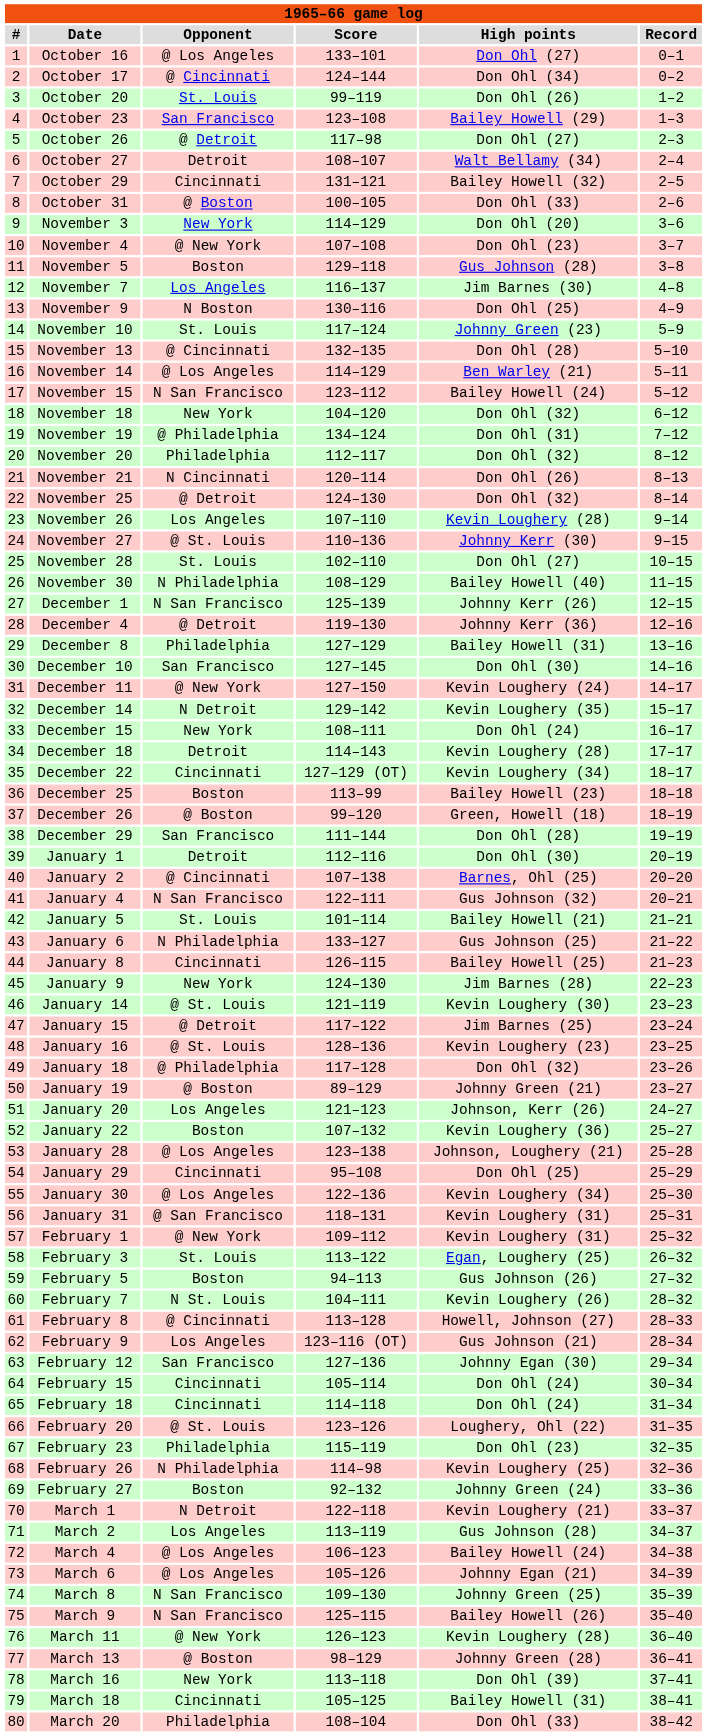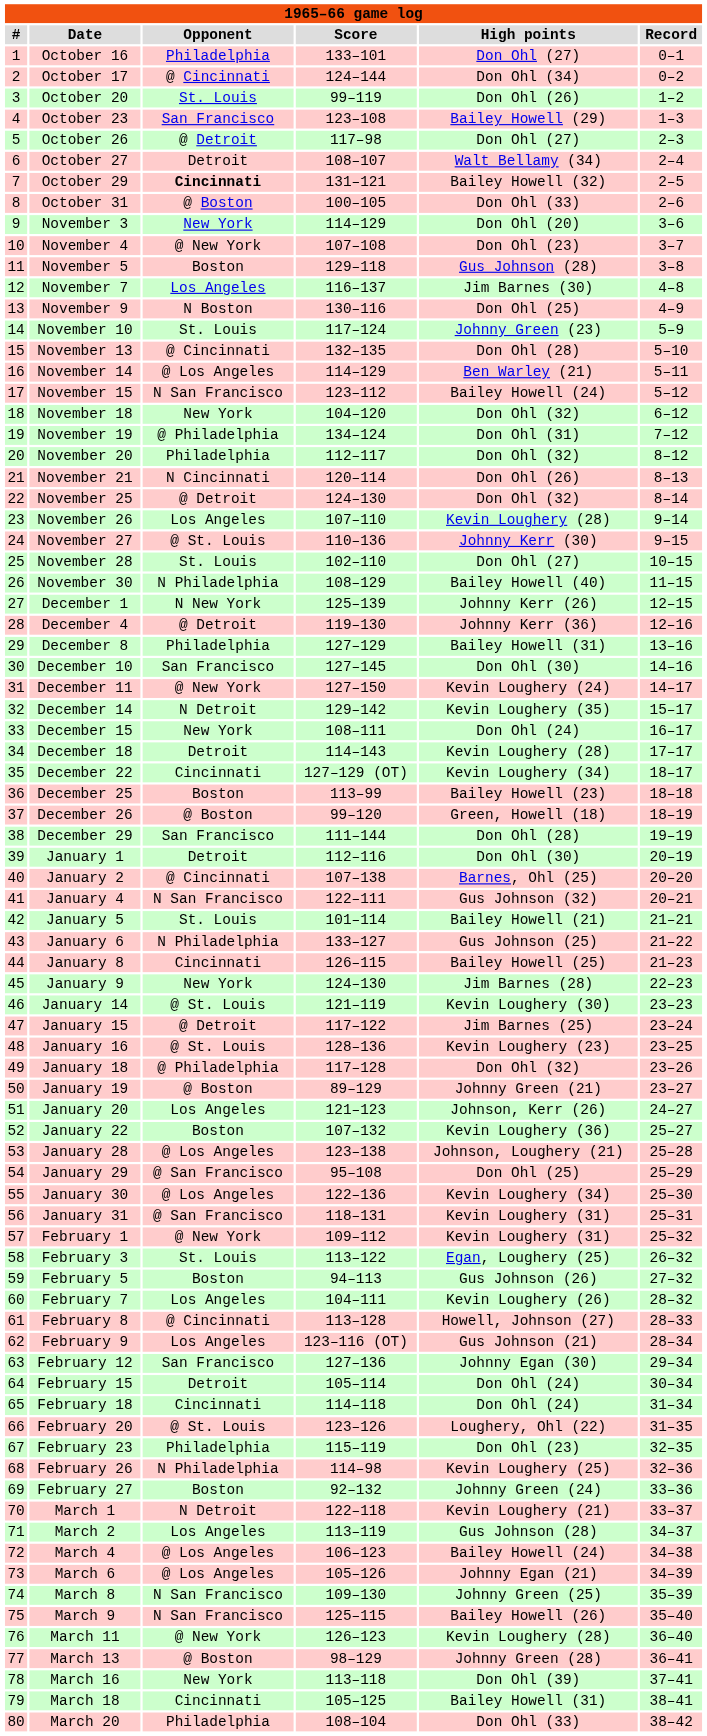 <table class="toccolours collapsible" width=50% style="clear:both; margin:1.5em auto; text-align:center">
 <tr>
 <th colspan=11 style="background:#F15110; color:#000000;">1965–66 game log</th>
 </tr>
 <tr align="center" bgcolor="#dddddd">
 <td><strong>#</strong></td>
 <td><strong>Date</strong></td>
 <td><strong>Opponent</strong></td>
 <td><strong>Score</strong></td>
 <td><strong>High points</strong></td>
 <td><strong>Record</strong></td>
 </tr>
 <tr align="center" bgcolor="ffcccc">
 <td>1</td>
 <td>October 16</td>
-<td>@ Los Angeles</td>
+<td><a href='#'>Philadelphia</a></td>
 <td>133–101</td>
 <td><a href='#'>Don Ohl</a> (27)</td>
 <td>0–1</td>
 </tr>
 <tr align="center" bgcolor="ffcccc">
 <td>2</td>
 <td>October 17</td>
 <td>@ <a href='#'>Cincinnati</a></td>
 <td>124–144</td>
 <td>Don Ohl (34)</td>
 <td>0–2</td>
 </tr>
 <tr align="center" bgcolor="ccffcc">
 <td>3</td>
 <td>October 20</td>
 <td><a href='#'>St. Louis</a></td>
 <td>99–119</td>
 <td>Don Ohl (26)</td>
 <td>1–2</td>
 </tr>
 <tr align="center" bgcolor="ffcccc">
 <td>4</td>
 <td>October 23</td>
 <td><a href='#'>San Francisco</a></td>
 <td>123–108</td>
 <td><a href='#'>Bailey Howell</a> (29)</td>
 <td>1–3</td>
 </tr>
 <tr align="center" bgcolor="ccffcc">
 <td>5</td>
 <td>October 26</td>
 <td>@ <a href='#'>Detroit</a></td>
 <td>117–98</td>
 <td>Don Ohl (27)</td>
 <td>2–3</td>
 </tr>
 <tr align="center" bgcolor="ffcccc">
 <td>6</td>
 <td>October 27</td>
 <td>Detroit</td>
 <td>108–107</td>
 <td><a href='#'>Walt Bellamy</a> (34)</td>
 <td>2–4</td>
 </tr>
 <tr align="center" bgcolor="ffcccc">
 <td>7</td>
 <td>October 29</td>
-<td>Cincinnati</td>
+<td><strong>Cincinnati</strong></td>
 <td>131–121</td>
 <td>Bailey Howell (32)</td>
 <td>2–5</td>
 </tr>
 <tr align="center" bgcolor="ffcccc">
 <td>8</td>
 <td>October 31</td>
 <td>@ <a href='#'>Boston</a></td>
 <td>100–105</td>
 <td>Don Ohl (33)</td>
 <td>2–6</td>
 </tr>
 <tr align="center" bgcolor="ccffcc">
 <td>9</td>
 <td>November 3</td>
 <td><a href='#'>New York</a></td>
 <td>114–129</td>
 <td>Don Ohl (20)</td>
 <td>3–6</td>
 </tr>
 <tr align="center" bgcolor="ffcccc">
 <td>10</td>
 <td>November 4</td>
 <td>@ New York</td>
 <td>107–108</td>
 <td>Don Ohl (23)</td>
 <td>3–7</td>
 </tr>
 <tr align="center" bgcolor="ffcccc">
 <td>11</td>
 <td>November 5</td>
 <td>Boston</td>
 <td>129–118</td>
 <td><a href='#'>Gus Johnson</a> (28)</td>
 <td>3–8</td>
 </tr>
 <tr align="center" bgcolor="ccffcc">
 <td>12</td>
 <td>November 7</td>
 <td><a href='#'>Los Angeles</a></td>
 <td>116–137</td>
 <td>Jim Barnes (30)</td>
 <td>4–8</td>
 </tr>
 <tr align="center" bgcolor="ffcccc">
 <td>13</td>
 <td>November 9</td>
 <td>N Boston</td>
 <td>130–116</td>
 <td>Don Ohl (25)</td>
 <td>4–9</td>
 </tr>
 <tr align="center" bgcolor="ccffcc">
 <td>14</td>
 <td>November 10</td>
 <td>St. Louis</td>
 <td>117–124</td>
 <td><a href='#'>Johnny Green</a> (23)</td>
 <td>5–9</td>
 </tr>
 <tr align="center" bgcolor="ffcccc">
 <td>15</td>
 <td>November 13</td>
 <td>@ Cincinnati</td>
 <td>132–135</td>
 <td>Don Ohl (28)</td>
 <td>5–10</td>
 </tr>
 <tr align="center" bgcolor="ffcccc">
 <td>16</td>
 <td>November 14</td>
 <td>@ Los Angeles</td>
 <td>114–129</td>
 <td><a href='#'>Ben Warley</a> (21)</td>
 <td>5–11</td>
 </tr>
 <tr align="center" bgcolor="ffcccc">
 <td>17</td>
 <td>November 15</td>
 <td>N San Francisco</td>
 <td>123–112</td>
 <td>Bailey Howell (24)</td>
 <td>5–12</td>
 </tr>
 <tr align="center" bgcolor="ccffcc">
 <td>18</td>
 <td>November 18</td>
 <td>New York</td>
 <td>104–120</td>
 <td>Don Ohl (32)</td>
 <td>6–12</td>
 </tr>
 <tr align="center" bgcolor="ccffcc">
 <td>19</td>
 <td>November 19</td>
 <td>@ Philadelphia</td>
 <td>134–124</td>
 <td>Don Ohl (31)</td>
 <td>7–12</td>
 </tr>
 <tr align="center" bgcolor="ccffcc">
 <td>20</td>
 <td>November 20</td>
 <td>Philadelphia</td>
 <td>112–117</td>
 <td>Don Ohl (32)</td>
 <td>8–12</td>
 </tr>
 <tr align="center" bgcolor="ffcccc">
 <td>21</td>
 <td>November 21</td>
 <td>N Cincinnati</td>
 <td>120–114</td>
 <td>Don Ohl (26)</td>
 <td>8–13</td>
 </tr>
 <tr align="center" bgcolor="ffcccc">
 <td>22</td>
 <td>November 25</td>
 <td>@ Detroit</td>
 <td>124–130</td>
 <td>Don Ohl (32)</td>
 <td>8–14</td>
 </tr>
 <tr align="center" bgcolor="ccffcc">
 <td>23</td>
 <td>November 26</td>
 <td>Los Angeles</td>
 <td>107–110</td>
 <td><a href='#'>Kevin Loughery</a> (28)</td>
 <td>9–14</td>
 </tr>
 <tr align="center" bgcolor="ffcccc">
 <td>24</td>
 <td>November 27</td>
 <td>@ St. Louis</td>
 <td>110–136</td>
 <td><a href='#'>Johnny Kerr</a> (30)</td>
 <td>9–15</td>
 </tr>
 <tr align="center" bgcolor="ccffcc">
 <td>25</td>
 <td>November 28</td>
 <td>St. Louis</td>
 <td>102–110</td>
 <td>Don Ohl (27)</td>
 <td>10–15</td>
 </tr>
 <tr align="center" bgcolor="ccffcc">
 <td>26</td>
 <td>November 30</td>
 <td>N Philadelphia</td>
 <td>108–129</td>
 <td>Bailey Howell (40)</td>
 <td>11–15</td>
 </tr>
 <tr align="center" bgcolor="ccffcc">
 <td>27</td>
 <td>December 1</td>
-<td>N San Francisco</td>
+<td>N New York</td>
 <td>125–139</td>
 <td>Johnny Kerr (26)</td>
 <td>12–15</td>
 </tr>
 <tr align="center" bgcolor="ffcccc">
 <td>28</td>
 <td>December 4</td>
 <td>@ Detroit</td>
 <td>119–130</td>
 <td>Johnny Kerr (36)</td>
 <td>12–16</td>
 </tr>
 <tr align="center" bgcolor="ccffcc">
 <td>29</td>
 <td>December 8</td>
 <td>Philadelphia</td>
 <td>127–129</td>
 <td>Bailey Howell (31)</td>
 <td>13–16</td>
 </tr>
 <tr align="center" bgcolor="ccffcc">
 <td>30</td>
 <td>December 10</td>
 <td>San Francisco</td>
 <td>127–145</td>
 <td>Don Ohl (30)</td>
 <td>14–16</td>
 </tr>
 <tr align="center" bgcolor="ffcccc">
 <td>31</td>
 <td>December 11</td>
 <td>@ New York</td>
 <td>127–150</td>
 <td>Kevin Loughery (24)</td>
 <td>14–17</td>
 </tr>
 <tr align="center" bgcolor="ccffcc">
 <td>32</td>
 <td>December 14</td>
 <td>N Detroit</td>
 <td>129–142</td>
 <td>Kevin Loughery (35)</td>
 <td>15–17</td>
 </tr>
 <tr align="center" bgcolor="ccffcc">
 <td>33</td>
 <td>December 15</td>
 <td>New York</td>
 <td>108–111</td>
 <td>Don Ohl (24)</td>
 <td>16–17</td>
 </tr>
 <tr align="center" bgcolor="ccffcc">
 <td>34</td>
 <td>December 18</td>
 <td>Detroit</td>
 <td>114–143</td>
 <td>Kevin Loughery (28)</td>
 <td>17–17</td>
 </tr>
 <tr align="center" bgcolor="ccffcc">
 <td>35</td>
 <td>December 22</td>
 <td>Cincinnati</td>
 <td>127–129 (OT)</td>
 <td>Kevin Loughery (34)</td>
 <td>18–17</td>
 </tr>
 <tr align="center" bgcolor="ffcccc">
 <td>36</td>
 <td>December 25</td>
 <td>Boston</td>
 <td>113–99</td>
 <td>Bailey Howell (23)</td>
 <td>18–18</td>
 </tr>
 <tr align="center" bgcolor="ffcccc">
 <td>37</td>
 <td>December 26</td>
 <td>@ Boston</td>
 <td>99–120</td>
 <td>Green, Howell (18)</td>
 <td>18–19</td>
 </tr>
 <tr align="center" bgcolor="ccffcc">
 <td>38</td>
 <td>December 29</td>
 <td>San Francisco</td>
 <td>111–144</td>
 <td>Don Ohl (28)</td>
 <td>19–19</td>
 </tr>
 <tr align="center" bgcolor="ccffcc">
 <td>39</td>
 <td>January 1</td>
 <td>Detroit</td>
 <td>112–116</td>
 <td>Don Ohl (30)</td>
 <td>20–19</td>
 </tr>
 <tr align="center" bgcolor="ffcccc">
 <td>40</td>
 <td>January 2</td>
 <td>@ Cincinnati</td>
 <td>107–138</td>
 <td><a href='#'>Barnes</a>, Ohl (25)</td>
 <td>20–20</td>
 </tr>
 <tr align="center" bgcolor="ffcccc">
 <td>41</td>
 <td>January 4</td>
 <td>N San Francisco</td>
 <td>122–111</td>
 <td>Gus Johnson (32)</td>
 <td>20–21</td>
 </tr>
 <tr align="center" bgcolor="ccffcc">
 <td>42</td>
 <td>January 5</td>
 <td>St. Louis</td>
 <td>101–114</td>
 <td>Bailey Howell (21)</td>
 <td>21–21</td>
 </tr>
 <tr align="center" bgcolor="ffcccc">
 <td>43</td>
 <td>January 6</td>
 <td>N Philadelphia</td>
 <td>133–127</td>
 <td>Gus Johnson (25)</td>
 <td>21–22</td>
 </tr>
 <tr align="center" bgcolor="ffcccc">
 <td>44</td>
 <td>January 8</td>
 <td>Cincinnati</td>
 <td>126–115</td>
 <td>Bailey Howell (25)</td>
 <td>21–23</td>
 </tr>
 <tr align="center" bgcolor="ccffcc">
 <td>45</td>
 <td>January 9</td>
 <td>New York</td>
 <td>124–130</td>
 <td>Jim Barnes (28)</td>
 <td>22–23</td>
 </tr>
 <tr align="center" bgcolor="ccffcc">
 <td>46</td>
 <td>January 14</td>
 <td>@ St. Louis</td>
 <td>121–119</td>
 <td>Kevin Loughery (30)</td>
 <td>23–23</td>
 </tr>
 <tr align="center" bgcolor="ffcccc">
 <td>47</td>
 <td>January 15</td>
 <td>@ Detroit</td>
 <td>117–122</td>
 <td>Jim Barnes (25)</td>
 <td>23–24</td>
 </tr>
 <tr align="center" bgcolor="ffcccc">
 <td>48</td>
 <td>January 16</td>
 <td>@ St. Louis</td>
 <td>128–136</td>
 <td>Kevin Loughery (23)</td>
 <td>23–25</td>
 </tr>
 <tr align="center" bgcolor="ffcccc">
 <td>49</td>
 <td>January 18</td>
 <td>@ Philadelphia</td>
 <td>117–128</td>
 <td>Don Ohl (32)</td>
 <td>23–26</td>
 </tr>
 <tr align="center" bgcolor="ffcccc">
 <td>50</td>
 <td>January 19</td>
 <td>@ Boston</td>
 <td>89–129</td>
 <td>Johnny Green (21)</td>
 <td>23–27</td>
 </tr>
 <tr align="center" bgcolor="ccffcc">
 <td>51</td>
 <td>January 20</td>
 <td>Los Angeles</td>
 <td>121–123</td>
 <td>Johnson, Kerr (26)</td>
 <td>24–27</td>
 </tr>
 <tr align="center" bgcolor="ccffcc">
 <td>52</td>
 <td>January 22</td>
 <td>Boston</td>
 <td>107–132</td>
 <td>Kevin Loughery (36)</td>
 <td>25–27</td>
 </tr>
 <tr align="center" bgcolor="ffcccc">
 <td>53</td>
 <td>January 28</td>
 <td>@ Los Angeles</td>
 <td>123–138</td>
 <td>Johnson, Loughery (21)</td>
 <td>25–28</td>
 </tr>
 <tr align="center" bgcolor="ffcccc">
 <td>54</td>
 <td>January 29</td>
-<td>Cincinnati</td>
+<td>@ San Francisco</td>
 <td>95–108</td>
 <td>Don Ohl (25)</td>
 <td>25–29</td>
 </tr>
 <tr align="center" bgcolor="ffcccc">
 <td>55</td>
 <td>January 30</td>
 <td>@ Los Angeles</td>
 <td>122–136</td>
 <td>Kevin Loughery (34)</td>
 <td>25–30</td>
 </tr>
 <tr align="center" bgcolor="ffcccc">
 <td>56</td>
 <td>January 31</td>
 <td>@ San Francisco</td>
 <td>118–131</td>
 <td>Kevin Loughery (31)</td>
 <td>25–31</td>
 </tr>
 <tr align="center" bgcolor="ffcccc">
 <td>57</td>
 <td>February 1</td>
 <td>@ New York</td>
 <td>109–112</td>
 <td>Kevin Loughery (31)</td>
 <td>25–32</td>
 </tr>
 <tr align="center" bgcolor="ccffcc">
 <td>58</td>
 <td>February 3</td>
 <td>St. Louis</td>
 <td>113–122</td>
 <td><a href='#'>Egan</a>, Loughery (25)</td>
 <td>26–32</td>
 </tr>
 <tr align="center" bgcolor="ccffcc">
 <td>59</td>
 <td>February 5</td>
 <td>Boston</td>
 <td>94–113</td>
 <td>Gus Johnson (26)</td>
 <td>27–32</td>
 </tr>
 <tr align="center" bgcolor="ccffcc">
 <td>60</td>
 <td>February 7</td>
-<td>N St. Louis</td>
+<td>Los Angeles</td>
 <td>104–111</td>
 <td>Kevin Loughery (26)</td>
 <td>28–32</td>
 </tr>
 <tr align="center" bgcolor="ffcccc">
 <td>61</td>
 <td>February 8</td>
 <td>@ Cincinnati</td>
 <td>113–128</td>
 <td>Howell, Johnson (27)</td>
 <td>28–33</td>
 </tr>
 <tr align="center" bgcolor="ffcccc">
 <td>62</td>
 <td>February 9</td>
 <td>Los Angeles</td>
 <td>123–116 (OT)</td>
 <td>Gus Johnson (21)</td>
 <td>28–34</td>
 </tr>
 <tr align="center" bgcolor="ccffcc">
 <td>63</td>
 <td>February 12</td>
 <td>San Francisco</td>
 <td>127–136</td>
 <td>Johnny Egan (30)</td>
 <td>29–34</td>
 </tr>
 <tr align="center" bgcolor="ccffcc">
 <td>64</td>
 <td>February 15</td>
-<td>Cincinnati</td>
+<td>Detroit</td>
 <td>105–114</td>
 <td>Don Ohl (24)</td>
 <td>30–34</td>
 </tr>
 <tr align="center" bgcolor="ccffcc">
 <td>65</td>
 <td>February 18</td>
 <td>Cincinnati</td>
 <td>114–118</td>
 <td>Don Ohl (24)</td>
 <td>31–34</td>
 </tr>
 <tr align="center" bgcolor="ffcccc">
 <td>66</td>
 <td>February 20</td>
 <td>@ St. Louis</td>
 <td>123–126</td>
 <td>Loughery, Ohl (22)</td>
 <td>31–35</td>
 </tr>
 <tr align="center" bgcolor="ccffcc">
 <td>67</td>
 <td>February 23</td>
 <td>Philadelphia</td>
 <td>115–119</td>
 <td>Don Ohl (23)</td>
 <td>32–35</td>
 </tr>
 <tr align="center" bgcolor="ffcccc">
 <td>68</td>
 <td>February 26</td>
 <td>N Philadelphia</td>
 <td>114–98</td>
 <td>Kevin Loughery (25)</td>
 <td>32–36</td>
 </tr>
 <tr align="center" bgcolor="ccffcc">
 <td>69</td>
 <td>February 27</td>
 <td>Boston</td>
 <td>92–132</td>
 <td>Johnny Green (24)</td>
 <td>33–36</td>
 </tr>
 <tr align="center" bgcolor="ffcccc">
 <td>70</td>
 <td>March 1</td>
 <td>N Detroit</td>
 <td>122–118</td>
 <td>Kevin Loughery (21)</td>
 <td>33–37</td>
 </tr>
 <tr align="center" bgcolor="ccffcc">
 <td>71</td>
 <td>March 2</td>
 <td>Los Angeles</td>
 <td>113–119</td>
 <td>Gus Johnson (28)</td>
 <td>34–37</td>
 </tr>
 <tr align="center" bgcolor="ffcccc">
 <td>72</td>
 <td>March 4</td>
 <td>@ Los Angeles</td>
 <td>106–123</td>
 <td>Bailey Howell (24)</td>
 <td>34–38</td>
 </tr>
 <tr align="center" bgcolor="ffcccc">
 <td>73</td>
 <td>March 6</td>
 <td>@ Los Angeles</td>
 <td>105–126</td>
 <td>Johnny Egan (21)</td>
 <td>34–39</td>
 </tr>
 <tr align="center" bgcolor="ccffcc">
 <td>74</td>
 <td>March 8</td>
 <td>N San Francisco</td>
 <td>109–130</td>
 <td>Johnny Green (25)</td>
 <td>35–39</td>
 </tr>
 <tr align="center" bgcolor="ffcccc">
 <td>75</td>
 <td>March 9</td>
 <td>N San Francisco</td>
 <td>125–115</td>
 <td>Bailey Howell (26)</td>
 <td>35–40</td>
 </tr>
 <tr align="center" bgcolor="ccffcc">
 <td>76</td>
 <td>March 11</td>
 <td>@ New York</td>
 <td>126–123</td>
 <td>Kevin Loughery (28)</td>
 <td>36–40</td>
 </tr>
 <tr align="center" bgcolor="ffcccc">
 <td>77</td>
 <td>March 13</td>
 <td>@ Boston</td>
 <td>98–129</td>
 <td>Johnny Green (28)</td>
 <td>36–41</td>
 </tr>
 <tr align="center" bgcolor="ccffcc">
 <td>78</td>
 <td>March 16</td>
 <td>New York</td>
 <td>113–118</td>
 <td>Don Ohl (39)</td>
 <td>37–41</td>
 </tr>
 <tr align="center" bgcolor="ccffcc">
 <td>79</td>
 <td>March 18</td>
 <td>Cincinnati</td>
 <td>105–125</td>
 <td>Bailey Howell (31)</td>
 <td>38–41</td>
 </tr>
 <tr align="center" bgcolor="ffcccc">
 <td>80</td>
 <td>March 20</td>
 <td>Philadelphia</td>
 <td>108–104</td>
 <td>Don Ohl (33)</td>
 <td>38–42</td>
 </tr>
 </table>
